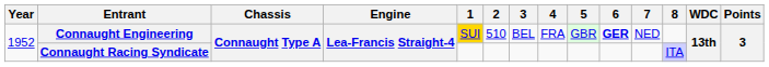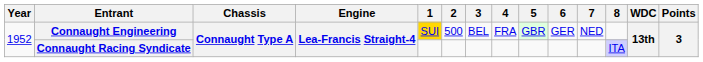 <table class="wikitable" style="text-align:center; font-size:90%">
 <tr>
 <th>Year</th>
 <th>Entrant</th>
 <th>Chassis</th>
 <th>Engine</th>
 <th>1</th>
 <th>2</th>
 <th>3</th>
 <th>4</th>
 <th>5</th>
 <th>6</th>
 <th>7</th>
 <th>8</th>
 <th>WDC</th>
 <th>Points</th>
 </tr>
 <tr>
 <td rowspan=2><a href='#'>1952</a></td>
 <th><a href='#'>Connaught Engineering</a></th>
 <th rowspan=2><a href='#'>Connaught</a> <a href='#'>Type A</a></th>
 <th rowspan=2><a href='#'>Lea-Francis</a> <a href='#'>Straight-4</a></th>
 <td style="background: gold;"><a href='#'>SUI</a></td>
-<td><a href='#'>510</a></td>
+<td><a href='#'>500</a></td>
 <td><a href='#'>BEL</a></td>
 <td><a href='#'>FRA</a></td>
 <td style="background:#DFFFDF;"><a href='#'>GBR</a><br></td>
-<td><strong><a href='#'>GER</a></strong></td>
+<td><a href='#'>GER</a></td>
 <td><a href='#'>NED</a></td>
 <td></td>
 <th rowspan=2>13th</th>
 <th rowspan=2>3</th>
 </tr>
 <tr>
 <th><a href='#'>Connaught Racing Syndicate</a></th>
 <td></td>
 <td></td>
 <td></td>
 <td></td>
 <td></td>
 <td></td>
 <td></td>
 <td style="background:#CFCFFF;"><a href='#'>ITA</a><br></td>
 </tr>
 </table>
